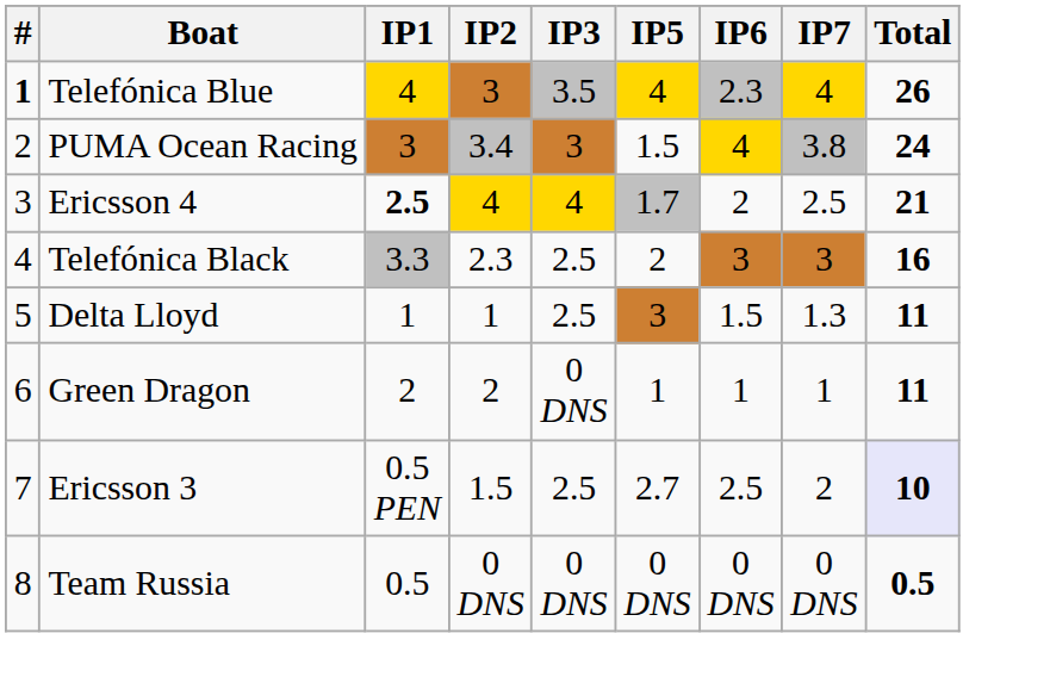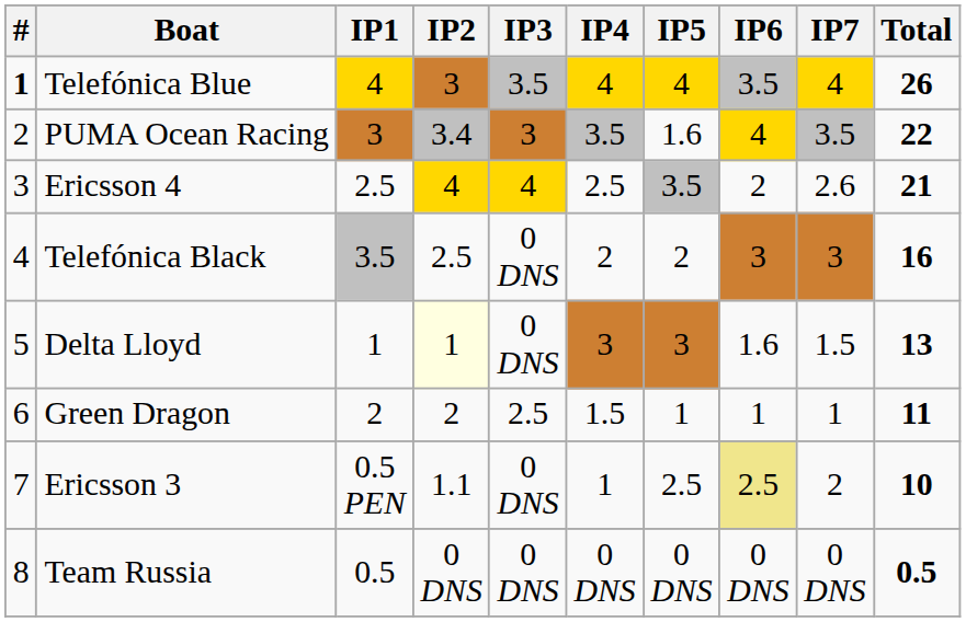 <table class="wikitable" style="text-align: center;">
 <tr>
 <th>#</th>
 <th>Boat</th>
 <th>IP1<br></th>
 <th>IP2<br></th>
 <th>IP3<br></th>
+<th>IP4<br></th>
 <th>IP5<br></th>
 <th>IP6<br></th>
 <th>IP7<br></th>
 <th>Total</th>
 </tr>
 <tr>
 <td><strong>1</strong></td>
 <td align=left>Telefónica Blue</td>
 <td style="background-color: gold;">4</td>
 <td style="background-color: #cd7f32;">3</td>
 <td style="background-color: silver;">3.5</td>
 <td style="background-color: gold;">4</td>
-<td style="background-color: silver;">2.3</td>
+<td style="background-color: gold;">4</td>
+<td style="background-color: silver;">3.5</td>
 <td style="background-color: gold;">4</td>
 <td><strong>26</strong></td>
 </tr>
 <tr>
 <td>2</td>
 <td align=left>PUMA Ocean Racing</td>
 <td style="background-color: #cd7f32;">3</td>
 <td style="background-color: silver;">3.4</td>
 <td style="background-color: #cd7f32;">3</td>
-<td>1.5</td>
+<td style="background-color: silver;">3.5</td>
+<td>1.6</td>
 <td style="background-color: gold;">4</td>
-<td style="background-color: silver;">3.8</td>
-<td><strong>24</strong></td>
+<td style="background-color: silver;">3.5</td>
+<td><strong>22</strong></td>
 </tr>
 <tr>
 <td>3</td>
 <td align=left>Ericsson 4</td>
-<td><strong>2.5</strong></td>
+<td>2.5</td>
 <td style="background-color: gold;">4</td>
 <td style="background-color: gold;">4</td>
-<td style="background-color: silver;">1.7</td>
+<td>2.5</td>
+<td style="background-color: silver;">3.5</td>
 <td>2</td>
-<td>2.5</td>
+<td>2.6</td>
 <td><strong>21</strong></td>
 </tr>
 <tr>
 <td>4</td>
 <td align=left>Telefónica Black</td>
-<td style="background-color: silver;">3.3</td>
-<td>2.3</td>
+<td style="background-color: silver;">3.5</td>
 <td>2.5</td>
+<td>0 <br><em>DNS</em></td>
+<td>2</td>
 <td>2</td>
 <td style="background-color: #cd7f32;">3</td>
 <td style="background-color: #cd7f32;">3</td>
 <td><strong>16</strong></td>
 </tr>
 <tr>
 <td>5</td>
 <td align=left>Delta Lloyd</td>
 <td>1</td>
-<td>1</td>
-<td>2.5</td>
+<td style="background: lightyellow;">1</td>
+<td>0 <br><em>DNS</em></td>
 <td style="background-color: #cd7f32;">3</td>
+<td style="background-color: #cd7f32;">3</td>
+<td>1.6</td>
 <td>1.5</td>
-<td>1.3</td>
-<td><strong>11</strong></td>
+<td><strong>13</strong></td>
 </tr>
 <tr>
 <td>6</td>
 <td align=left>Green Dragon</td>
 <td>2</td>
 <td>2</td>
-<td>0 <br><em>DNS</em></td>
+<td>2.5</td>
+<td>1.5</td>
 <td>1</td>
 <td>1</td>
 <td>1</td>
 <td><strong>11</strong></td>
 </tr>
 <tr>
 <td>7</td>
 <td align=left>Ericsson 3</td>
 <td>0.5<br><em>PEN</em></td>
-<td>1.5</td>
+<td>1.1</td>
+<td>0 <br><em>DNS</em></td>
+<td>1</td>
 <td>2.5</td>
-<td>2.7</td>
-<td>2.5</td>
+<td style="background: khaki;">2.5</td>
 <td>2</td>
-<td style="background: lavender;"><strong>10</strong></td>
+<td><strong>10</strong></td>
 </tr>
 <tr>
 <td>8</td>
 <td align=left>Team Russia</td>
 <td>0.5</td>
 <td>0 <br><em>DNS</em></td>
 <td>0 <br><em>DNS</em></td>
 <td>0 <br><em>DNS</em></td>
 <td>0 <br><em>DNS</em></td>
 <td>0 <br><em>DNS</em></td>
+<td>0 <br><em>DNS</em></td>
 <td><strong>0.5</strong></td>
 </tr>
 </table>
